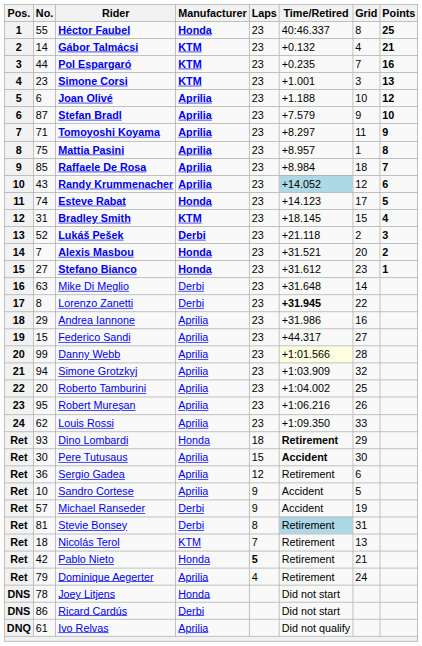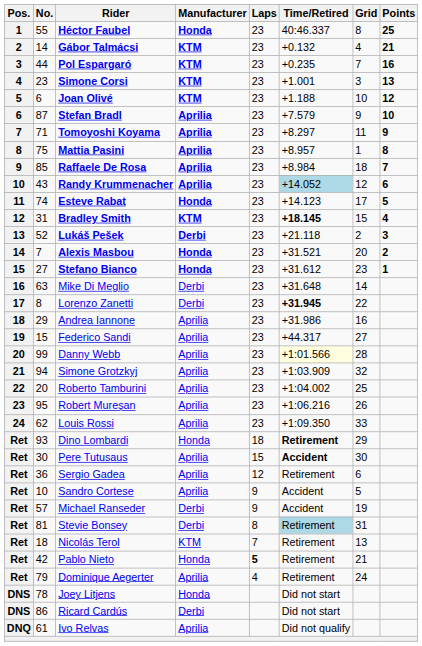 <table class="wikitable" style="font-size: 95%;">
 <tr>
 <th>Pos.</th>
 <th>No.</th>
 <th>Rider</th>
 <th>Manufacturer</th>
 <th>Laps</th>
 <th>Time/Retired</th>
 <th>Grid</th>
 <th>Points</th>
 </tr>
 <tr>
 <th>1</th>
 <td>55</td>
 <td> <strong><a href='#'>Héctor Faubel</a></strong></td>
 <td><strong><a href='#'>Honda</a></strong></td>
 <td>23</td>
 <td>40:46.337</td>
 <td>8</td>
 <td><strong>25</strong></td>
 </tr>
 <tr>
 <th>2</th>
 <td>14</td>
 <td> <strong><a href='#'>Gábor Talmácsi</a></strong></td>
 <td><strong><a href='#'>KTM</a></strong></td>
 <td>23</td>
 <td>+0.132</td>
 <td>4</td>
 <td><strong>21</strong></td>
 </tr>
 <tr>
 <th>3</th>
 <td>44</td>
 <td> <strong><a href='#'>Pol Espargaró</a></strong></td>
 <td><strong><a href='#'>KTM</a></strong></td>
 <td>23</td>
 <td>+0.235</td>
 <td>7</td>
 <td><strong>16</strong></td>
 </tr>
 <tr>
 <th>4</th>
 <td>23</td>
 <td> <strong><a href='#'>Simone Corsi</a></strong></td>
 <td><strong><a href='#'>KTM</a></strong></td>
 <td>23</td>
 <td>+1.001</td>
 <td>3</td>
 <td><strong>13</strong></td>
 </tr>
 <tr>
 <th>5</th>
 <td>6</td>
 <td> <strong><a href='#'>Joan Olivé</a></strong></td>
-<td><strong><a href='#'>Aprilia</a></strong></td>
+<td><strong><a href='#'>KTM</a></strong></td>
 <td>23</td>
 <td>+1.188</td>
 <td>10</td>
 <td><strong>12</strong></td>
 </tr>
 <tr>
 <th>6</th>
 <td>87</td>
 <td> <strong><a href='#'>Stefan Bradl</a></strong></td>
 <td><strong><a href='#'>Aprilia</a></strong></td>
 <td>23</td>
 <td>+7.579</td>
 <td>9</td>
 <td><strong>10</strong></td>
 </tr>
 <tr>
 <th>7</th>
 <td>71</td>
 <td> <strong><a href='#'>Tomoyoshi Koyama</a></strong></td>
 <td><strong><a href='#'>Aprilia</a></strong></td>
 <td>23</td>
 <td>+8.297</td>
 <td>11</td>
 <td><strong>9</strong></td>
 </tr>
 <tr>
 <th>8</th>
 <td>75</td>
 <td> <strong><a href='#'>Mattia Pasini</a></strong></td>
 <td><strong><a href='#'>Aprilia</a></strong></td>
 <td>23</td>
 <td>+8.957</td>
 <td>1</td>
 <td><strong>8</strong></td>
 </tr>
 <tr>
 <th>9</th>
 <td>85</td>
 <td> <strong><a href='#'>Raffaele De Rosa</a></strong></td>
 <td><strong><a href='#'>Aprilia</a></strong></td>
 <td>23</td>
 <td>+8.984</td>
 <td>18</td>
 <td><strong>7</strong></td>
 </tr>
 <tr>
 <th>10</th>
 <td>43</td>
 <td> <strong><a href='#'>Randy Krummenacher</a></strong></td>
 <td><strong><a href='#'>Aprilia</a></strong></td>
 <td>23</td>
 <td style="background: lightblue;">+14.052</td>
 <td>12</td>
 <td><strong>6</strong></td>
 </tr>
 <tr>
 <th>11</th>
 <td>74</td>
 <td> <strong><a href='#'>Esteve Rabat</a></strong></td>
 <td><strong><a href='#'>Honda</a></strong></td>
 <td>23</td>
 <td>+14.123</td>
 <td>17</td>
 <td><strong>5</strong></td>
 </tr>
 <tr>
 <th>12</th>
 <td>31</td>
 <td> <strong><a href='#'>Bradley Smith</a></strong></td>
 <td><strong><a href='#'>KTM</a></strong></td>
 <td>23</td>
-<td>+18.145</td>
+<td><strong>+18.145</strong></td>
 <td>15</td>
 <td><strong>4</strong></td>
 </tr>
 <tr>
 <th>13</th>
 <td>52</td>
 <td> <strong><a href='#'>Lukáš Pešek</a></strong></td>
 <td><strong><a href='#'>Derbi</a></strong></td>
 <td>23</td>
 <td>+21.118</td>
 <td>2</td>
 <td><strong>3</strong></td>
 </tr>
 <tr>
 <th>14</th>
 <td>7</td>
 <td> <strong><a href='#'>Alexis Masbou</a></strong></td>
 <td><strong><a href='#'>Honda</a></strong></td>
 <td>23</td>
 <td>+31.521</td>
 <td>20</td>
 <td><strong>2</strong></td>
 </tr>
 <tr>
 <th>15</th>
 <td>27</td>
 <td> <strong><a href='#'>Stefano Bianco</a></strong></td>
 <td><strong><a href='#'>Honda</a></strong></td>
 <td>23</td>
 <td>+31.612</td>
 <td>23</td>
 <td><strong>1</strong></td>
 </tr>
 <tr>
 <th>16</th>
 <td>63</td>
 <td> <a href='#'>Mike Di Meglio</a></td>
 <td><a href='#'>Derbi</a></td>
 <td>23</td>
 <td>+31.648</td>
 <td>14</td>
 <td></td>
 </tr>
 <tr>
 <th>17</th>
 <td>8</td>
 <td> <a href='#'>Lorenzo Zanetti</a></td>
 <td><a href='#'>Derbi</a></td>
 <td>23</td>
 <td><strong>+31.945</strong></td>
 <td>22</td>
 <td></td>
 </tr>
 <tr>
 <th>18</th>
 <td>29</td>
 <td> <a href='#'>Andrea Iannone</a></td>
 <td><a href='#'>Aprilia</a></td>
 <td>23</td>
 <td>+31.986</td>
 <td>16</td>
 <td></td>
 </tr>
 <tr>
 <th>19</th>
 <td>15</td>
 <td> <a href='#'>Federico Sandi</a></td>
 <td><a href='#'>Aprilia</a></td>
 <td>23</td>
 <td>+44.317</td>
 <td>27</td>
 <td></td>
 </tr>
 <tr>
 <th>20</th>
 <td>99</td>
 <td> <a href='#'>Danny Webb</a></td>
 <td><a href='#'>Aprilia</a></td>
 <td>23</td>
 <td style="background: lightyellow;">+1:01.566</td>
 <td>28</td>
 <td></td>
 </tr>
 <tr>
 <th>21</th>
 <td>94</td>
 <td> <a href='#'>Simone Grotzkyj</a></td>
 <td><a href='#'>Aprilia</a></td>
 <td>23</td>
 <td>+1:03.909</td>
 <td>32</td>
 <td></td>
 </tr>
 <tr>
 <th>22</th>
 <td>20</td>
 <td> <a href='#'>Roberto Tamburini</a></td>
 <td><a href='#'>Aprilia</a></td>
 <td>23</td>
 <td>+1:04.002</td>
 <td>25</td>
 <td></td>
 </tr>
 <tr>
 <th>23</th>
 <td>95</td>
 <td> <a href='#'>Robert Mureșan</a></td>
 <td><a href='#'>Aprilia</a></td>
 <td>23</td>
 <td>+1:06.216</td>
 <td>26</td>
 <td></td>
 </tr>
 <tr>
 <th>24</th>
 <td>62</td>
 <td> <a href='#'>Louis Rossi</a></td>
 <td><a href='#'>Aprilia</a></td>
 <td>23</td>
 <td>+1:09.350</td>
 <td>33</td>
 <td></td>
 </tr>
 <tr>
 <th>Ret</th>
 <td>93</td>
 <td> <a href='#'>Dino Lombardi</a></td>
 <td><a href='#'>Honda</a></td>
 <td>18</td>
 <td><strong>Retirement</strong></td>
 <td>29</td>
 <td></td>
 </tr>
 <tr>
 <th>Ret</th>
 <td>30</td>
 <td> <a href='#'>Pere Tutusaus</a></td>
 <td><a href='#'>Aprilia</a></td>
 <td>15</td>
 <td><strong>Accident</strong></td>
 <td>30</td>
 <td></td>
 </tr>
 <tr>
 <th>Ret</th>
 <td>36</td>
 <td> <a href='#'>Sergio Gadea</a></td>
 <td><a href='#'>Aprilia</a></td>
 <td>12</td>
 <td>Retirement</td>
 <td>6</td>
 <td></td>
 </tr>
 <tr>
 <th>Ret</th>
 <td>10</td>
 <td> <a href='#'>Sandro Cortese</a></td>
 <td><a href='#'>Aprilia</a></td>
 <td>9</td>
 <td>Accident</td>
 <td>5</td>
 <td></td>
 </tr>
 <tr>
 <th>Ret</th>
 <td>57</td>
 <td> <a href='#'>Michael Ranseder</a></td>
 <td><a href='#'>Derbi</a></td>
 <td>9</td>
 <td>Accident</td>
 <td>19</td>
 <td></td>
 </tr>
 <tr>
 <th>Ret</th>
 <td>81</td>
 <td> <a href='#'>Stevie Bonsey</a></td>
 <td><a href='#'>Derbi</a></td>
 <td>8</td>
 <td style="background: lightblue;">Retirement</td>
 <td>31</td>
 <td></td>
 </tr>
 <tr>
 <th>Ret</th>
 <td>18</td>
 <td> <a href='#'>Nicolás Terol</a></td>
 <td><a href='#'>KTM</a></td>
 <td>7</td>
 <td>Retirement</td>
 <td>13</td>
 <td></td>
 </tr>
 <tr>
 <th>Ret</th>
 <td>42</td>
 <td> <a href='#'>Pablo Nieto</a></td>
 <td><a href='#'>Honda</a></td>
 <td><strong>5</strong></td>
 <td>Retirement</td>
 <td>21</td>
 <td></td>
 </tr>
 <tr>
 <th>Ret</th>
 <td>79</td>
 <td> <a href='#'>Dominique Aegerter</a></td>
 <td><a href='#'>Aprilia</a></td>
 <td>4</td>
 <td>Retirement</td>
 <td>24</td>
 <td></td>
 </tr>
 <tr>
 <th>DNS</th>
 <td>78</td>
 <td> <a href='#'>Joey Litjens</a></td>
 <td><a href='#'>Honda</a></td>
 <td></td>
 <td>Did not start</td>
 <td></td>
 <td></td>
 </tr>
 <tr>
 <th>DNS</th>
 <td>86</td>
 <td> <a href='#'>Ricard Cardús</a></td>
 <td><a href='#'>Derbi</a></td>
 <td></td>
 <td>Did not start</td>
 <td></td>
 <td></td>
 </tr>
 <tr>
 <th>DNQ</th>
 <td>61</td>
 <td> <a href='#'>Ivo Relvas</a></td>
 <td><a href='#'>Aprilia</a></td>
 <td></td>
 <td>Did not qualify</td>
 <td></td>
 <td></td>
 </tr>
 <tr>
 <th colspan=8></th>
 </tr>
 </table>
